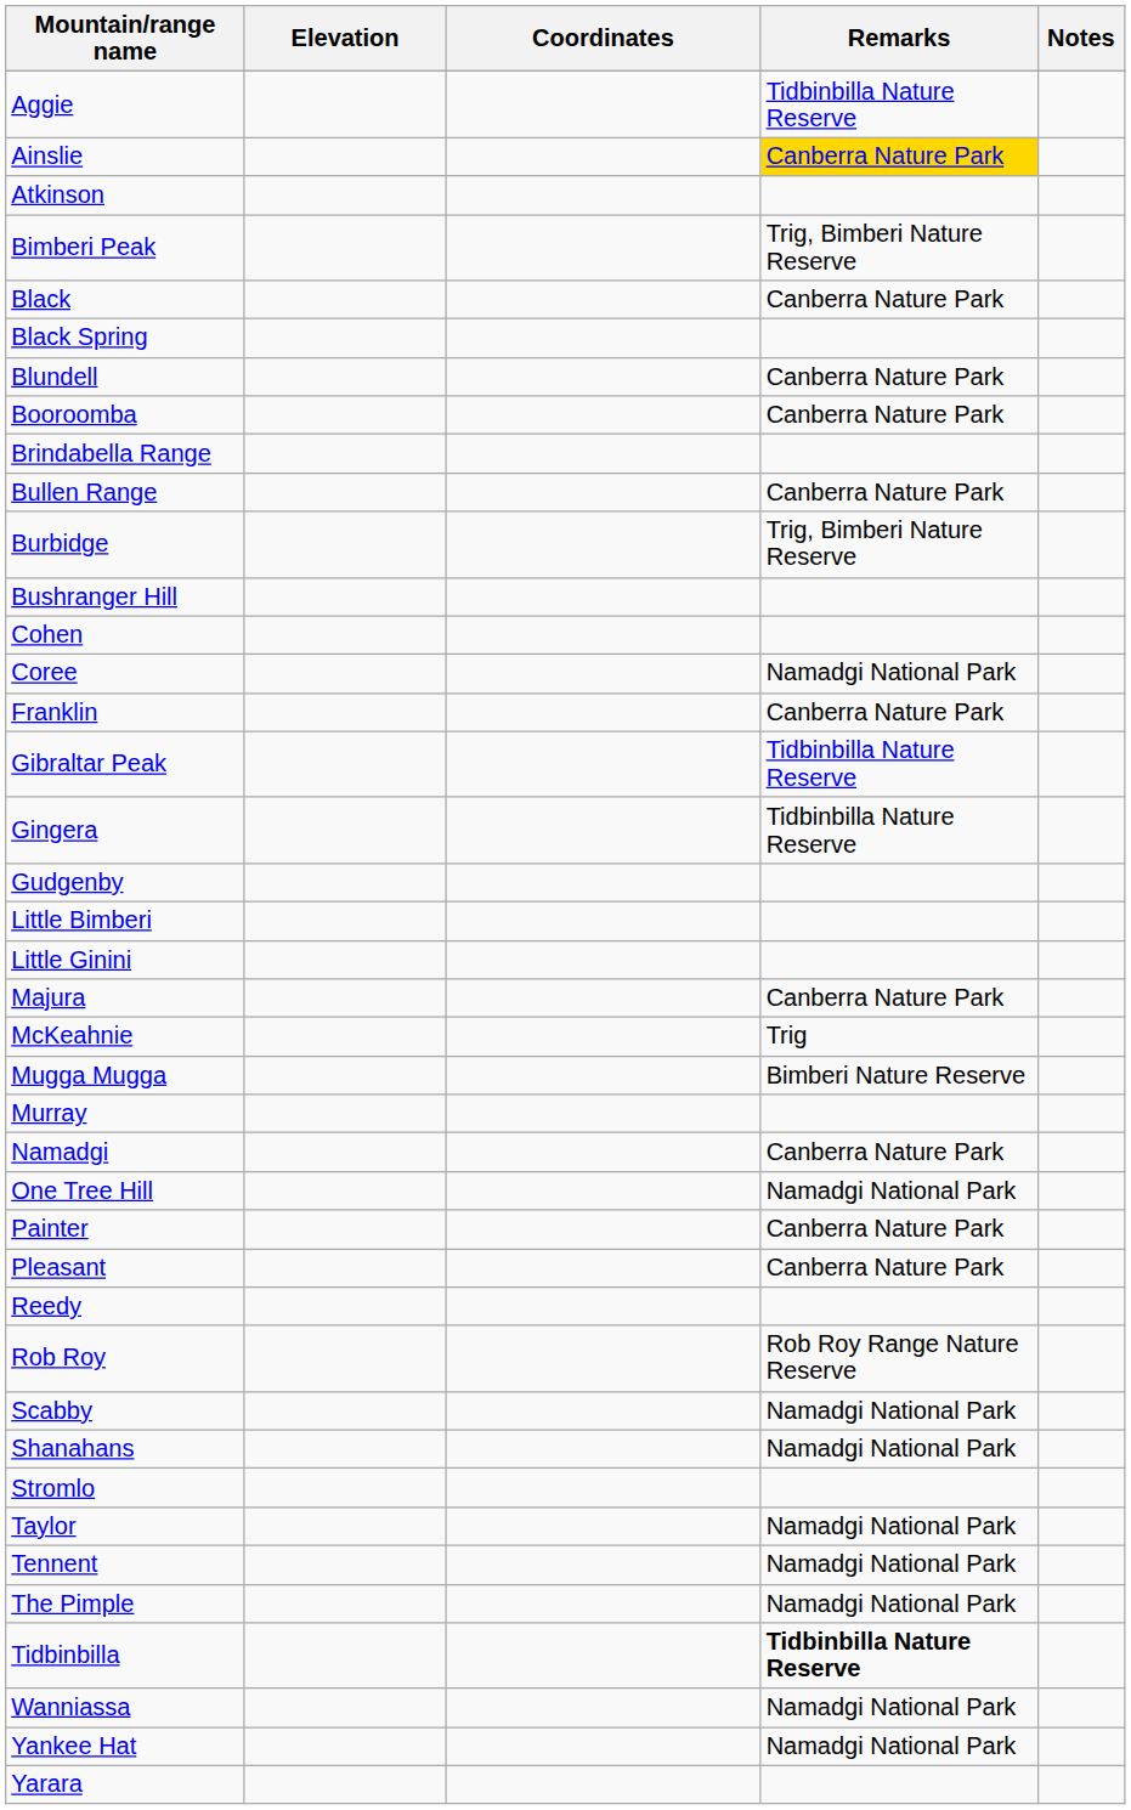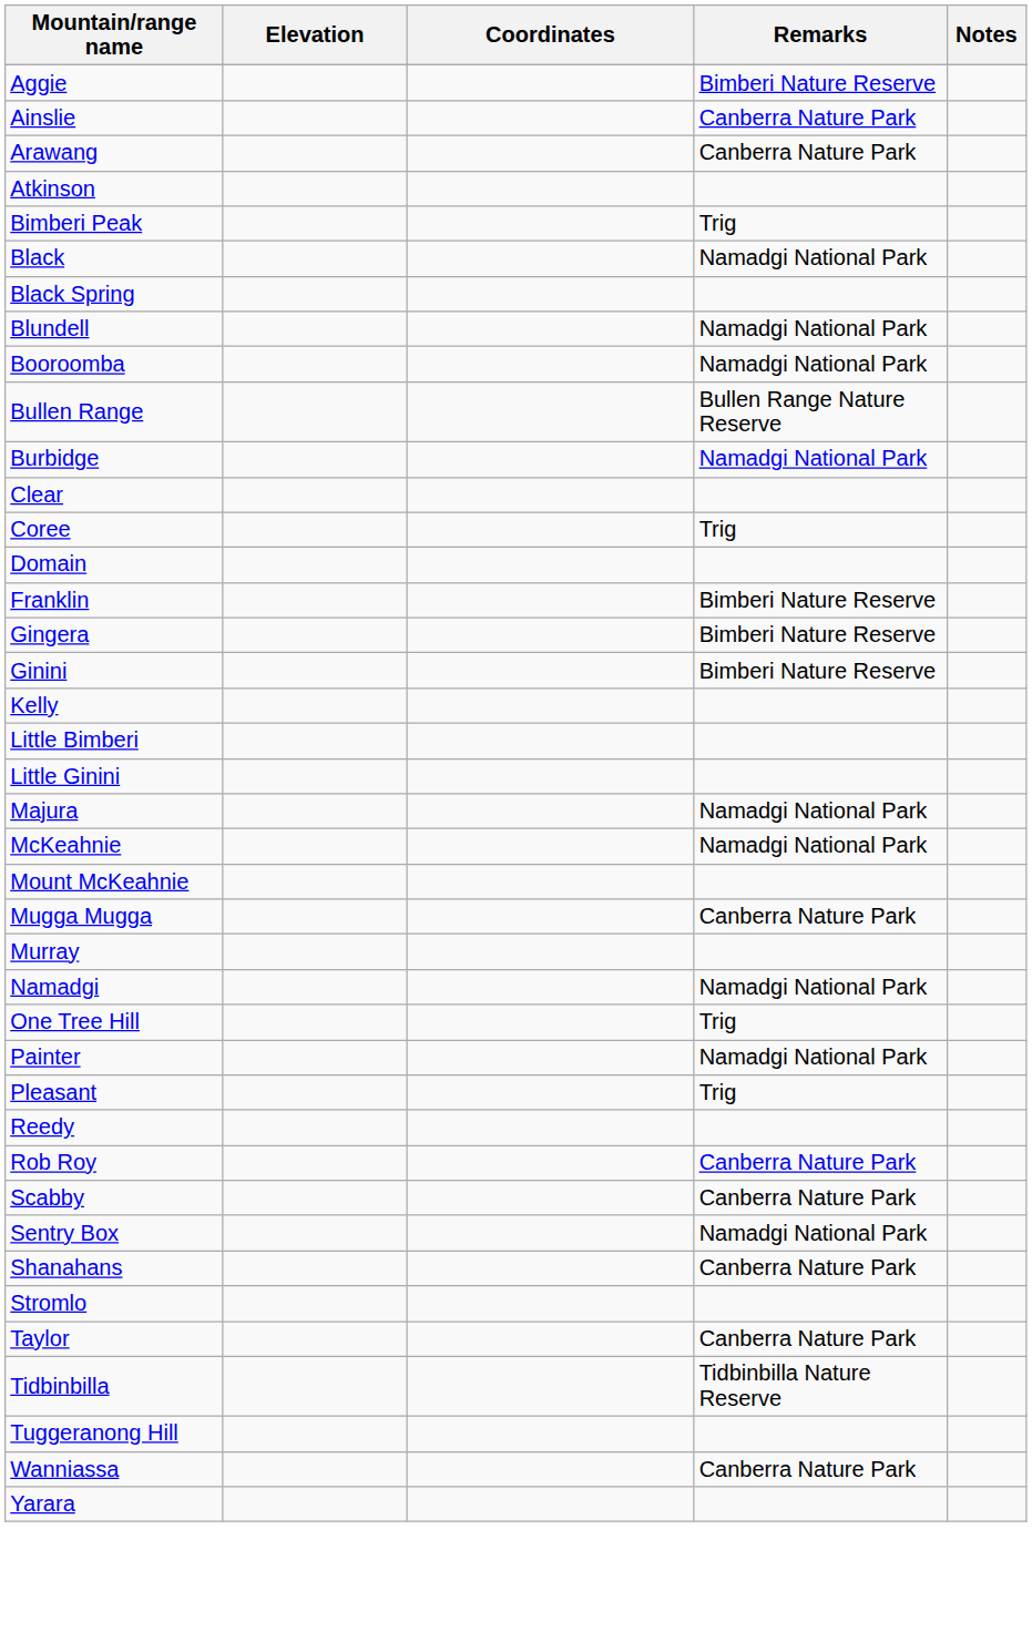 <table class="wikitable sortable">
 <tr>
 <th width=150>Mountain/range name</th>
 <th data-sort-type="number"  width=125>Elevation </th>
 <th width=200>Coordinates</th>
 <th width=175>Remarks</th>
 <th width=50>Notes</th>
 </tr>
 <tr>
 </tr>
 <tr>
 <td><a href='#'>Aggie</a></td>
 <td align=right></td>
 <td></td>
-<td><a href='#'>Tidbinbilla Nature Reserve</a></td>
+<td><a href='#'>Bimberi Nature Reserve</a></td>
 <td></td>
 </tr>
 <tr>
 <td><a href='#'>Ainslie</a></td>
 <td align=right></td>
 <td></td>
-<td style="background: gold;"><a href='#'>Canberra Nature Park</a></td>
+<td><a href='#'>Canberra Nature Park</a></td>
+<td></td>
+</tr>
+<tr>
+<td><a href='#'>Arawang</a></td>
+<td align=right></td>
+<td></td>
+<td>Canberra Nature Park</td>
 <td></td>
 </tr>
 <tr>
 <td><a href='#'>Atkinson</a></td>
 <td align=right></td>
 <td></td>
 <td></td>
 </tr>
 <tr>
 <td><a href='#'>Bimberi Peak</a></td>
 <td align=right></td>
 <td></td>
-<td>Trig, Bimberi Nature Reserve</td>
+<td>Trig</td>
 <td></td>
 </tr>
 <tr>
 <td><a href='#'>Black</a></td>
 <td align=right></td>
 <td></td>
-<td>Canberra Nature Park</td>
+<td>Namadgi National Park</td>
 <td></td>
 </tr>
 <tr>
 <td><a href='#'>Black Spring</a></td>
 <td></td>
 <td></td>
 <td></td>
 <td></td>
 </tr>
 <tr>
 <td><a href='#'>Blundell</a></td>
 <td></td>
 <td></td>
-<td>Canberra Nature Park</td>
+<td>Namadgi National Park</td>
 <td></td>
 </tr>
 <tr>
 <td><a href='#'>Booroomba</a></td>
 <td align=right></td>
 <td></td>
-<td>Canberra Nature Park</td>
-<td></td>
-</tr>
-<tr>
-<td><a href='#'>Brindabella Range</a></td>
-<td></td>
-<td></td>
-<td></td>
+<td>Namadgi National Park</td>
 <td></td>
 </tr>
 <tr>
 <td><a href='#'>Bullen Range</a></td>
 <td></td>
 <td></td>
-<td>Canberra Nature Park</td>
+<td>Bullen Range Nature Reserve</td>
 <td></td>
 </tr>
 <tr>
 <td><a href='#'>Burbidge</a></td>
 <td align=right></td>
 <td></td>
-<td>Trig, Bimberi Nature Reserve</td>
+<td><a href='#'>Namadgi National Park</a></td>
 <td></td>
 </tr>
 <tr>
-<td><a href='#'>Bushranger Hill</a></td>
-<td></td>
-<td></td>
-<td></td>
-<td></td>
-</tr>
-<tr>
-<td><a href='#'>Cohen</a></td>
+<td><a href='#'>Clear</a></td>
 <td align=right></td>
 <td></td>
 <td></td>
 <td></td>
 </tr>
 <tr>
 <td><a href='#'>Coree</a></td>
 <td align=right></td>
 <td></td>
-<td>Namadgi National Park</td>
+<td>Trig</td>
+<td></td>
+</tr>
+<tr>
+<td><a href='#'>Domain</a></td>
+<td align=right></td>
+<td></td>
+<td></td>
 <td></td>
 </tr>
 <tr>
 <td><a href='#'>Franklin</a></td>
 <td align=right></td>
 <td></td>
-<td>Canberra Nature Park</td>
-<td></td>
-</tr>
-<tr>
-<td><a href='#'>Gibraltar Peak</a></td>
-<td align=right></td>
-<td></td>
-<td><a href='#'>Tidbinbilla Nature Reserve</a></td>
+<td>Bimberi Nature Reserve</td>
 <td></td>
 </tr>
 <tr>
 <td><a href='#'>Gingera</a></td>
 <td align=right></td>
 <td></td>
-<td>Tidbinbilla Nature Reserve</td>
+<td>Bimberi Nature Reserve</td>
 <td></td>
 </tr>
 <tr>
-<td><a href='#'>Gudgenby</a></td>
+<td><a href='#'>Ginini</a></td>
+<td align=right></td>
+<td></td>
+<td>Bimberi Nature Reserve</td>
+<td></td>
+</tr>
+<tr>
+<td><a href='#'>Kelly</a></td>
 <td align=right></td>
 <td></td>
 <td></td>
 <td></td>
 </tr>
 <tr>
 <td><a href='#'>Little Bimberi</a></td>
 <td align=right></td>
 <td></td>
 <td></td>
 <td></td>
 </tr>
 <tr>
 <td><a href='#'>Little Ginini</a></td>
 <td align=right></td>
 <td></td>
 <td></td>
 <td></td>
 </tr>
 <tr>
 <td><a href='#'>Majura</a></td>
 <td align=right></td>
 <td></td>
-<td>Canberra Nature Park</td>
+<td>Namadgi National Park</td>
 <td></td>
 </tr>
 <tr>
 <td><a href='#'>McKeahnie</a></td>
 <td align=right></td>
 <td></td>
-<td>Trig</td>
+<td>Namadgi National Park</td>
+<td></td>
+</tr>
+<tr>
+<td><a href='#'>Mount McKeahnie</a></td>
+<td align=right></td>
+<td></td>
+<td></td>
 <td></td>
 </tr>
 <tr>
 <td><a href='#'>Mugga Mugga</a></td>
 <td align=right></td>
 <td></td>
-<td>Bimberi Nature Reserve</td>
+<td>Canberra Nature Park</td>
 <td></td>
 </tr>
 <tr>
 <td><a href='#'>Murray</a></td>
 <td align=right></td>
 <td></td>
 <td></td>
 <td></td>
 </tr>
 <tr>
 <td><a href='#'>Namadgi</a></td>
 <td align=right></td>
 <td></td>
-<td>Canberra Nature Park</td>
+<td>Namadgi National Park</td>
 <td></td>
 </tr>
 <tr>
 <td><a href='#'>One Tree Hill</a></td>
 <td align=right></td>
 <td></td>
-<td>Namadgi National Park</td>
+<td>Trig</td>
 <td></td>
 </tr>
 <tr>
 <td><a href='#'>Painter</a></td>
 <td align=right></td>
 <td></td>
-<td>Canberra Nature Park</td>
+<td>Namadgi National Park</td>
 <td></td>
 </tr>
 <tr>
 <td><a href='#'>Pleasant</a></td>
 <td align=right></td>
 <td></td>
-<td>Canberra Nature Park</td>
+<td>Trig</td>
 <td></td>
 </tr>
 <tr>
 <td><a href='#'>Reedy</a></td>
 <td></td>
 <td></td>
 <td></td>
 <td></td>
 </tr>
 <tr>
 <td><a href='#'>Rob Roy</a></td>
 <td align=right></td>
 <td></td>
-<td>Rob Roy Range Nature Reserve</td>
+<td><a href='#'>Canberra Nature Park</a></td>
 <td></td>
 </tr>
 <tr>
 <td><a href='#'>Scabby</a></td>
+<td align=right></td>
+<td></td>
+<td>Canberra Nature Park</td>
+<td></td>
+</tr>
+<tr>
+<td><a href='#'>Sentry Box</a></td>
 <td align=right></td>
 <td></td>
 <td>Namadgi National Park</td>
 <td></td>
 </tr>
 <tr>
 <td><a href='#'>Shanahans</a></td>
 <td align=right></td>
 <td></td>
-<td>Namadgi National Park</td>
+<td>Canberra Nature Park</td>
 <td></td>
 </tr>
 <tr>
 <td><a href='#'>Stromlo</a></td>
 <td align=right></td>
 <td></td>
 <td></td>
 <td></td>
 </tr>
 <tr>
 <td><a href='#'>Taylor</a></td>
 <td align=right></td>
 <td></td>
-<td>Namadgi National Park</td>
-<td></td>
-</tr>
-<tr>
-<td><a href='#'>Tennent</a></td>
-<td align=right></td>
-<td></td>
-<td>Namadgi National Park</td>
-<td></td>
-</tr>
-<tr>
-<td><a href='#'>The Pimple</a></td>
-<td align=right></td>
-<td></td>
-<td>Namadgi National Park</td>
+<td>Canberra Nature Park</td>
 <td></td>
 </tr>
 <tr>
 <td><a href='#'>Tidbinbilla</a></td>
 <td align=right></td>
 <td></td>
-<td><strong>Tidbinbilla Nature Reserve</strong></td>
+<td>Tidbinbilla Nature Reserve</td>
+<td></td>
+</tr>
+<tr>
+<td><a href='#'>Tuggeranong Hill</a></td>
+<td align=right></td>
+<td></td>
+<td></td>
 <td></td>
 </tr>
 <tr>
 <td><a href='#'>Wanniassa</a></td>
 <td align=right></td>
 <td></td>
-<td>Namadgi National Park</td>
-<td></td>
-</tr>
-<tr>
-<td><a href='#'>Yankee Hat</a></td>
-<td align=right></td>
-<td></td>
-<td>Namadgi National Park</td>
+<td>Canberra Nature Park</td>
 <td></td>
 </tr>
 <tr>
 <td><a href='#'>Yarara</a></td>
 <td align=right></td>
 <td></td>
 <td></td>
 </tr>
 </table>
